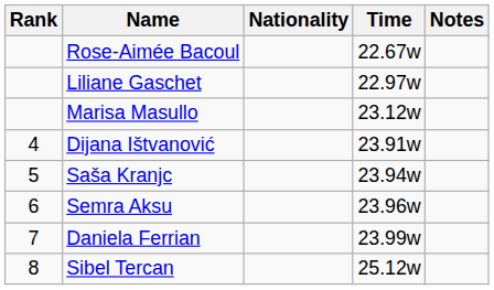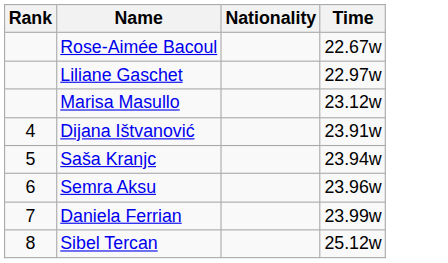 <table class="wikitable sortable" style="text-align:center">
 <tr>
 <th>Rank</th>
 <th>Name</th>
 <th>Nationality</th>
 <th>Time</th>
-<th>Notes</th>
 </tr>
 <tr>
 <td></td>
 <td align=left><a href='#'>Rose-Aimée Bacoul</a></td>
 <td align=left></td>
 <td>22.67w</td>
-<td></td>
 </tr>
 <tr>
 <td></td>
 <td align=left><a href='#'>Liliane Gaschet</a></td>
 <td align=left></td>
 <td>22.97w</td>
-<td></td>
 </tr>
 <tr>
 <td></td>
 <td align=left><a href='#'>Marisa Masullo</a></td>
 <td align=left></td>
 <td>23.12w</td>
-<td></td>
 </tr>
 <tr>
 <td>4</td>
 <td align=left><a href='#'>Dijana Ištvanović</a></td>
 <td align=left></td>
 <td>23.91w</td>
-<td></td>
 </tr>
 <tr>
 <td>5</td>
 <td align=left><a href='#'>Saša Kranjc</a></td>
 <td align=left></td>
 <td>23.94w</td>
-<td></td>
 </tr>
 <tr>
 <td>6</td>
 <td align=left><a href='#'>Semra Aksu</a></td>
 <td align=left></td>
 <td>23.96w</td>
-<td></td>
 </tr>
 <tr>
 <td>7</td>
 <td align=left><a href='#'>Daniela Ferrian</a></td>
 <td align=left></td>
 <td>23.99w</td>
-<td></td>
 </tr>
 <tr>
 <td>8</td>
 <td align=left><a href='#'>Sibel Tercan</a></td>
 <td align=left></td>
 <td>25.12w</td>
-<td></td>
 </tr>
 </table>
